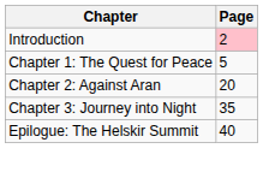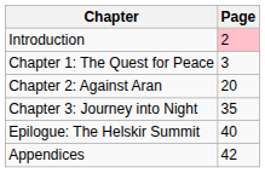 <table class="wikitable">
 <tr>
 <th>Chapter</th>
 <th>Page</th>
 </tr>
 <tr>
 <td>Introduction</td>
 <td style="background: pink;">2</td>
 </tr>
 <tr>
 <td>Chapter 1: The Quest for Peace</td>
-<td>5</td>
+<td>3</td>
 </tr>
 <tr>
 <td>Chapter 2: Against Aran</td>
 <td>20</td>
 </tr>
 <tr>
 <td>Chapter 3: Journey into Night</td>
 <td>35</td>
 </tr>
 <tr>
 <td>Epilogue: The Helskir Summit</td>
 <td>40</td>
 </tr>
+<tr>
+<td>Appendices</td>
+<td>42</td>
+</tr>
 </table>
